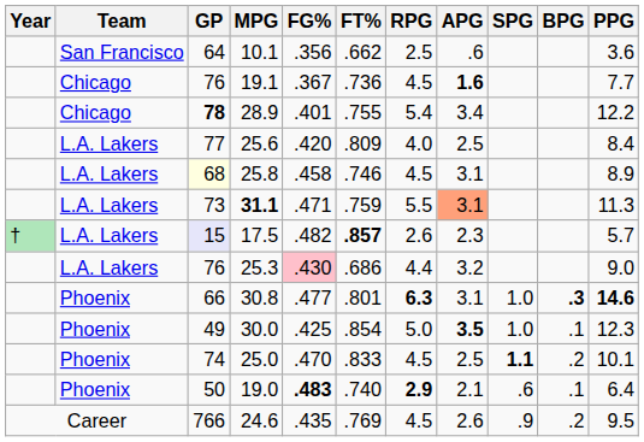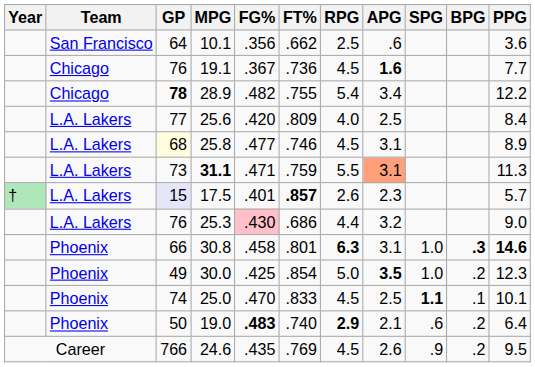 <table class="wikitable sortable" style="font-size:95%; text-align:right;">
 <tr>
 <th>Year</th>
 <th>Team</th>
 <th>GP</th>
 <th>MPG</th>
 <th>FG%</th>
 <th>FT%</th>
 <th>RPG</th>
 <th>APG</th>
 <th>SPG</th>
 <th>BPG</th>
 <th>PPG</th>
 </tr>
 <tr>
 <td style="text-align:left;"></td>
 <td style="text-align:left;"><a href='#'>San Francisco</a></td>
 <td>64</td>
 <td>10.1</td>
 <td>.356</td>
 <td>.662</td>
 <td>2.5</td>
 <td>.6</td>
 <td></td>
 <td></td>
 <td>3.6</td>
 </tr>
 <tr>
 <td style="text-align:left;"></td>
 <td style="text-align:left;"><a href='#'>Chicago</a></td>
 <td>76</td>
 <td>19.1</td>
 <td>.367</td>
 <td>.736</td>
 <td>4.5</td>
 <td><strong>1.6</strong></td>
 <td></td>
 <td></td>
 <td>7.7</td>
 </tr>
 <tr>
 <td style="text-align:left;"></td>
 <td style="text-align:left;"><a href='#'>Chicago</a></td>
 <td><strong>78</strong></td>
 <td>28.9</td>
-<td>.401</td>
+<td>.482</td>
 <td>.755</td>
 <td>5.4</td>
 <td>3.4</td>
 <td></td>
 <td></td>
 <td>12.2</td>
 </tr>
 <tr>
 <td style="text-align:left;"></td>
 <td style="text-align:left;"><a href='#'>L.A. Lakers</a></td>
 <td>77</td>
 <td>25.6</td>
 <td>.420</td>
 <td>.809</td>
 <td>4.0</td>
 <td>2.5</td>
 <td></td>
 <td></td>
 <td>8.4</td>
 </tr>
 <tr>
 <td style="text-align:left;"></td>
 <td style="text-align:left;"><a href='#'>L.A. Lakers</a></td>
 <td style="background: lightyellow;">68</td>
 <td>25.8</td>
-<td>.458</td>
+<td>.477</td>
 <td>.746</td>
 <td>4.5</td>
 <td>3.1</td>
 <td></td>
 <td></td>
 <td>8.9</td>
 </tr>
 <tr>
 <td style="text-align:left;"></td>
 <td style="text-align:left;"><a href='#'>L.A. Lakers</a></td>
 <td>73</td>
 <td><strong>31.1</strong></td>
 <td>.471</td>
 <td>.759</td>
 <td>5.5</td>
 <td style="background: lightsalmon;">3.1</td>
 <td></td>
 <td></td>
 <td>11.3</td>
 </tr>
 <tr>
 <td style="text-align:left;background:#afe6ba;">†</td>
 <td style="text-align:left;"><a href='#'>L.A. Lakers</a></td>
 <td style="background: lavender;">15</td>
 <td>17.5</td>
-<td>.482</td>
+<td>.401</td>
 <td><strong>.857</strong></td>
 <td>2.6</td>
 <td>2.3</td>
 <td></td>
 <td></td>
 <td>5.7</td>
 </tr>
 <tr>
 <td style="text-align:left;"></td>
 <td style="text-align:left;"><a href='#'>L.A. Lakers</a></td>
 <td>76</td>
 <td>25.3</td>
 <td style="background: pink;">.430</td>
 <td>.686</td>
 <td>4.4</td>
 <td>3.2</td>
 <td></td>
 <td></td>
 <td>9.0</td>
 </tr>
 <tr>
 <td style="text-align:left;"></td>
 <td style="text-align:left;"><a href='#'>Phoenix</a></td>
 <td>66</td>
 <td>30.8</td>
-<td>.477</td>
+<td>.458</td>
 <td>.801</td>
 <td><strong>6.3</strong></td>
 <td>3.1</td>
 <td>1.0</td>
 <td><strong>.3</strong></td>
 <td><strong>14.6</strong></td>
 </tr>
 <tr>
 <td style="text-align:left;"></td>
 <td style="text-align:left;"><a href='#'>Phoenix</a></td>
 <td>49</td>
 <td>30.0</td>
 <td>.425</td>
 <td>.854</td>
 <td>5.0</td>
 <td><strong>3.5</strong></td>
 <td>1.0</td>
-<td>.1</td>
+<td>.2</td>
 <td>12.3</td>
 </tr>
 <tr>
 <td style="text-align:left;"></td>
 <td style="text-align:left;"><a href='#'>Phoenix</a></td>
 <td>74</td>
 <td>25.0</td>
 <td>.470</td>
 <td>.833</td>
 <td>4.5</td>
 <td>2.5</td>
 <td><strong>1.1</strong></td>
-<td>.2</td>
+<td>.1</td>
 <td>10.1</td>
 </tr>
 <tr>
 <td style="text-align:left;"></td>
 <td style="text-align:left;"><a href='#'>Phoenix</a></td>
 <td>50</td>
 <td>19.0</td>
 <td><strong>.483</strong></td>
 <td>.740</td>
 <td><strong>2.9</strong></td>
 <td>2.1</td>
 <td>.6</td>
-<td>.1</td>
+<td>.2</td>
 <td>6.4</td>
 </tr>
 <tr class="sortbottom">
 <td style="text-align:center;" colspan="2">Career</td>
 <td>766</td>
 <td>24.6</td>
 <td>.435</td>
 <td>.769</td>
 <td>4.5</td>
 <td>2.6</td>
 <td>.9</td>
 <td>.2</td>
 <td>9.5</td>
 </tr>
 </table>
